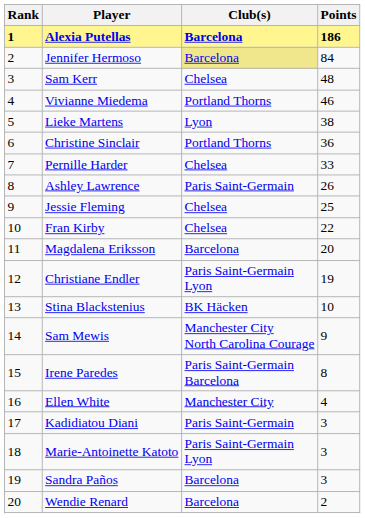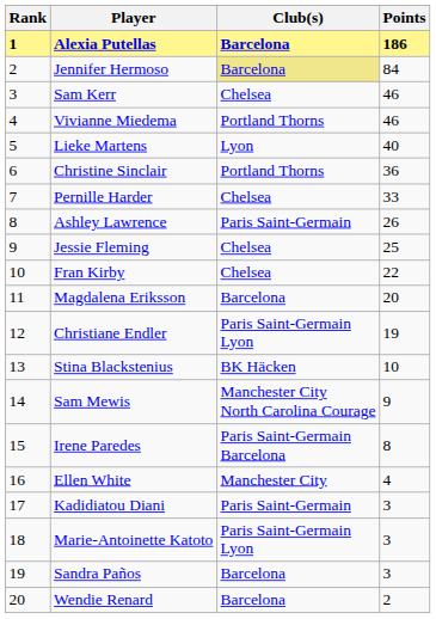 <table class="wikitable plainrowheaders sortable">
 <tr>
 <th>Rank</th>
 <th>Player</th>
 <th>Club(s)</th>
 <th>Points</th>
 </tr>
 <tr style="background-color:#FFF68F;font-weight:bold">
 <td>1</td>
 <td> <a href='#'>Alexia Putellas</a></td>
 <td> <a href='#'>Barcelona</a></td>
 <td>186</td>
 </tr>
 <tr>
 <td>2</td>
 <td> <a href='#'>Jennifer Hermoso</a></td>
 <td style="background: khaki;"> <a href='#'>Barcelona</a></td>
 <td>84</td>
 </tr>
 <tr>
 <td>3</td>
 <td> <a href='#'>Sam Kerr</a></td>
 <td> <a href='#'>Chelsea</a></td>
-<td>48</td>
+<td>46</td>
 </tr>
 <tr>
 <td>4</td>
 <td> <a href='#'>Vivianne Miedema</a></td>
 <td> <a href='#'>Portland Thorns</a></td>
 <td>46</td>
 </tr>
 <tr>
 <td>5</td>
 <td> <a href='#'>Lieke Martens</a></td>
 <td> <a href='#'>Lyon</a></td>
-<td>38</td>
+<td>40</td>
 </tr>
 <tr>
 <td>6</td>
 <td> <a href='#'>Christine Sinclair</a></td>
 <td> <a href='#'>Portland Thorns</a></td>
 <td>36</td>
 </tr>
 <tr>
 <td>7</td>
 <td> <a href='#'>Pernille Harder</a></td>
 <td> <a href='#'>Chelsea</a></td>
 <td>33</td>
 </tr>
 <tr>
 <td>8</td>
 <td> <a href='#'>Ashley Lawrence</a></td>
 <td> <a href='#'>Paris Saint-Germain</a></td>
 <td>26</td>
 </tr>
 <tr>
 <td>9</td>
 <td> <a href='#'>Jessie Fleming</a></td>
 <td> <a href='#'>Chelsea</a></td>
 <td>25</td>
 </tr>
 <tr>
 <td>10</td>
 <td> <a href='#'>Fran Kirby</a></td>
 <td> <a href='#'>Chelsea</a></td>
 <td>22</td>
 </tr>
 <tr>
 <td>11</td>
 <td> <a href='#'>Magdalena Eriksson</a></td>
 <td> <a href='#'>Barcelona</a></td>
 <td>20</td>
 </tr>
 <tr>
 <td>12</td>
 <td> <a href='#'>Christiane Endler</a></td>
 <td> <a href='#'>Paris Saint-Germain</a><br> <a href='#'>Lyon</a></td>
 <td>19</td>
 </tr>
 <tr>
 <td>13</td>
 <td> <a href='#'>Stina Blackstenius</a></td>
 <td> <a href='#'>BK Häcken</a></td>
 <td>10</td>
 </tr>
 <tr>
 <td>14</td>
 <td> <a href='#'>Sam Mewis</a></td>
 <td> <a href='#'>Manchester City</a><br> <a href='#'>North Carolina Courage</a></td>
 <td>9</td>
 </tr>
 <tr>
 <td>15</td>
 <td> <a href='#'>Irene Paredes</a></td>
 <td> <a href='#'>Paris Saint-Germain</a><br> <a href='#'>Barcelona</a></td>
 <td>8</td>
 </tr>
 <tr>
 <td>16</td>
 <td> <a href='#'>Ellen White</a></td>
 <td> <a href='#'>Manchester City</a></td>
 <td>4</td>
 </tr>
 <tr>
 <td>17</td>
 <td> <a href='#'>Kadidiatou Diani</a></td>
 <td> <a href='#'>Paris Saint-Germain</a></td>
 <td>3</td>
 </tr>
 <tr>
 <td>18</td>
 <td> <a href='#'>Marie-Antoinette Katoto</a></td>
 <td> <a href='#'>Paris Saint-Germain</a><br> <a href='#'>Lyon</a></td>
 <td>3</td>
 </tr>
 <tr>
 <td>19</td>
 <td> <a href='#'>Sandra Paños</a></td>
 <td> <a href='#'>Barcelona</a></td>
 <td>3</td>
 </tr>
 <tr>
 <td>20</td>
 <td> <a href='#'>Wendie Renard</a></td>
 <td> <a href='#'>Barcelona</a></td>
 <td>2</td>
 </tr>
 </table>
